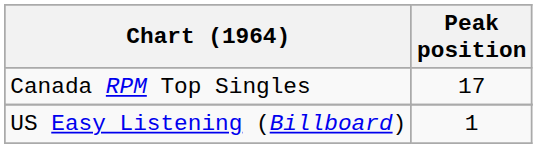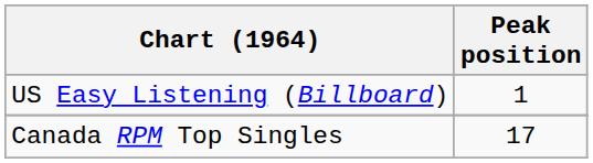 <table class="wikitable sortable">
 <tr>
 <th>Chart (1964)</th>
 <th>Peak<br>position</th>
 </tr>
 <tr>
-<td>Canada <em><a href='#'>RPM</a></em> Top Singles</td>
-<td style="text-align:center;">17</td>
+<td>US <a href='#'>Easy Listening</a> (<em><a href='#'>Billboard</a></em>)</td>
+<td style="text-align:center;">1</td>
 </tr>
 <tr>
 </tr>
 <tr>
-<td>US <a href='#'>Easy Listening</a> (<em><a href='#'>Billboard</a></em>)</td>
-<td style="text-align:center;">1</td>
+<td>Canada <em><a href='#'>RPM</a></em> Top Singles</td>
+<td style="text-align:center;">17</td>
 </tr>
 </table>
